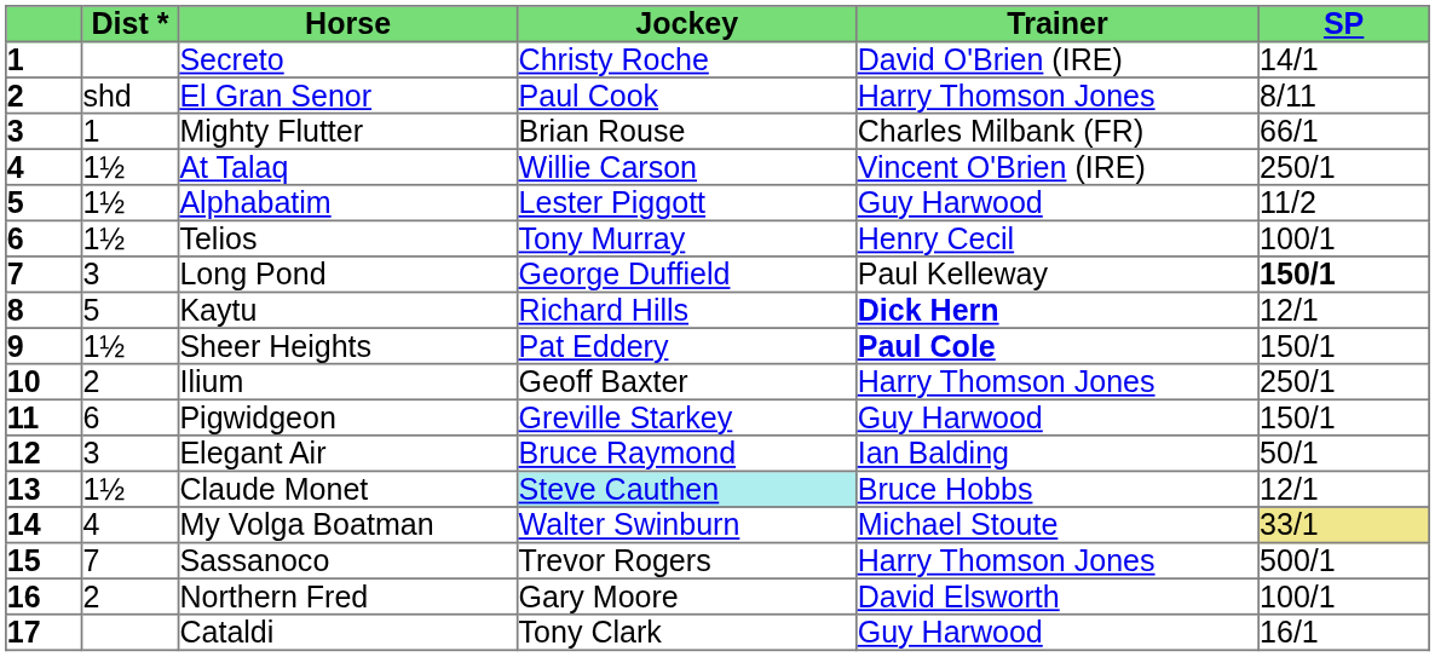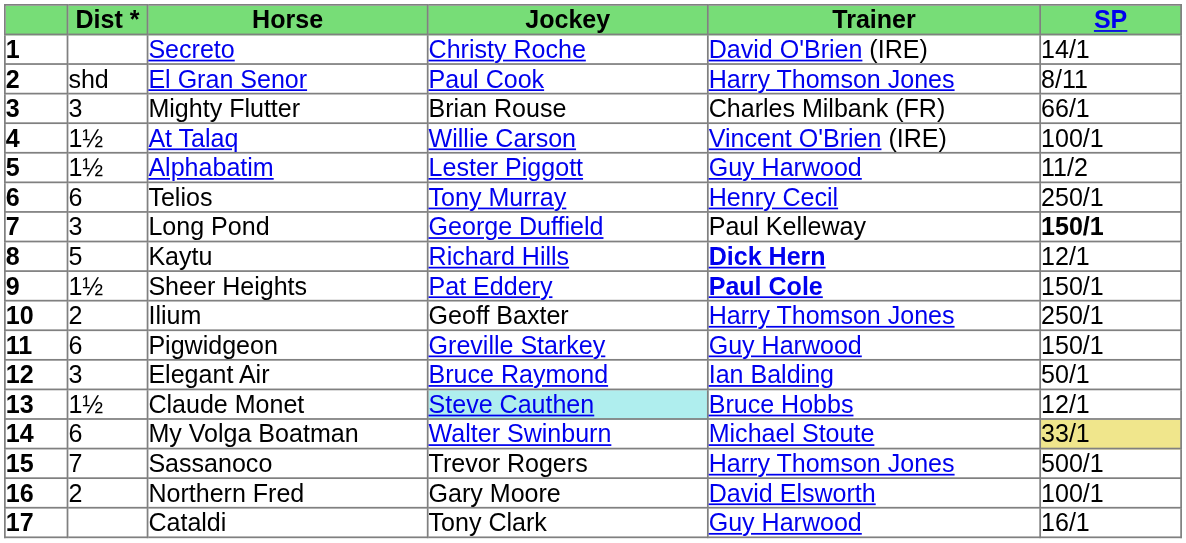 <table border="1" cellpadding="0" style="border-collapse: collapse; font-size:90%">
 <tr bgcolor="#77dd77" align="center">
 <td width="35px"></td>
 <td width="45px"><strong>Dist *</strong></td>
 <td width="160px"><strong>Horse</strong></td>
 <td width="160px"><strong>Jockey</strong></td>
 <td width="190px"><strong>Trainer</strong></td>
 <td width="80px"><strong><a href='#'>SP</a></strong></td>
 </tr>
 <tr>
 <td><strong>1</strong></td>
 <td></td>
 <td><a href='#'>Secreto</a></td>
 <td><a href='#'>Christy Roche</a></td>
 <td><a href='#'>David O'Brien</a> (IRE)</td>
 <td>14/1</td>
 </tr>
 <tr>
 <td><strong>2</strong></td>
 <td>shd</td>
 <td><a href='#'>El Gran Senor</a></td>
 <td><a href='#'>Paul Cook</a></td>
 <td><a href='#'>Harry Thomson Jones</a></td>
 <td>8/11</td>
 </tr>
 <tr>
 <td><strong>3</strong></td>
-<td>1</td>
+<td>3</td>
 <td>Mighty Flutter</td>
 <td>Brian Rouse</td>
 <td>Charles Milbank (FR)</td>
 <td>66/1</td>
 </tr>
 <tr>
 <td><strong>4</strong></td>
 <td>1½</td>
 <td><a href='#'>At Talaq</a></td>
 <td><a href='#'>Willie Carson</a></td>
 <td><a href='#'>Vincent O'Brien</a> (IRE)</td>
-<td>250/1</td>
+<td>100/1</td>
 </tr>
 <tr>
 <td><strong>5</strong></td>
 <td>1½</td>
 <td><a href='#'>Alphabatim</a></td>
 <td><a href='#'>Lester Piggott</a></td>
 <td><a href='#'>Guy Harwood</a></td>
 <td>11/2</td>
 </tr>
 <tr>
 <td><strong>6</strong></td>
-<td>1½</td>
+<td>6</td>
 <td>Telios</td>
 <td><a href='#'>Tony  Murray</a></td>
 <td><a href='#'>Henry Cecil</a></td>
-<td>100/1</td>
+<td>250/1</td>
 </tr>
 <tr>
 <td><strong>7</strong></td>
 <td>3</td>
 <td>Long Pond</td>
 <td><a href='#'>George Duffield</a></td>
 <td>Paul Kelleway</td>
 <td><strong>150/1</strong></td>
 </tr>
 <tr>
 <td><strong>8</strong></td>
 <td>5</td>
 <td>Kaytu</td>
 <td><a href='#'>Richard Hills</a></td>
 <td><strong><a href='#'>Dick Hern</a></strong></td>
 <td>12/1</td>
 </tr>
 <tr>
 <td><strong>9</strong></td>
 <td>1½</td>
 <td>Sheer Heights</td>
 <td><a href='#'>Pat Eddery</a></td>
 <td><strong><a href='#'>Paul Cole</a></strong></td>
 <td>150/1</td>
 </tr>
 <tr>
 <td><strong>10</strong></td>
 <td>2</td>
 <td>Ilium</td>
 <td>Geoff Baxter</td>
 <td><a href='#'>Harry Thomson Jones</a></td>
 <td>250/1</td>
 </tr>
 <tr>
 <td><strong>11</strong></td>
 <td>6</td>
 <td>Pigwidgeon</td>
 <td><a href='#'>Greville Starkey</a></td>
 <td><a href='#'>Guy Harwood</a></td>
 <td>150/1</td>
 </tr>
 <tr>
 <td><strong>12</strong></td>
 <td>3</td>
 <td>Elegant Air</td>
 <td><a href='#'>Bruce Raymond</a></td>
 <td><a href='#'>Ian Balding</a></td>
 <td>50/1</td>
 </tr>
 <tr>
 <td><strong>13</strong></td>
 <td>1½</td>
 <td>Claude Monet</td>
 <td style="background: paleturquoise;"><a href='#'>Steve Cauthen</a></td>
 <td><a href='#'>Bruce Hobbs</a></td>
 <td>12/1</td>
 </tr>
 <tr>
 <td><strong>14</strong></td>
-<td>4</td>
+<td>6</td>
 <td>My Volga Boatman</td>
 <td><a href='#'>Walter Swinburn</a></td>
 <td><a href='#'>Michael Stoute</a></td>
 <td style="background: khaki;">33/1</td>
 </tr>
 <tr>
 <td><strong>15</strong></td>
 <td>7</td>
 <td>Sassanoco</td>
 <td>Trevor Rogers</td>
 <td><a href='#'>Harry Thomson Jones</a></td>
 <td>500/1</td>
 </tr>
 <tr>
 <td><strong>16</strong></td>
 <td>2</td>
 <td>Northern Fred</td>
 <td>Gary Moore</td>
 <td><a href='#'>David Elsworth</a></td>
 <td>100/1</td>
 </tr>
 <tr>
 <td><strong>17</strong></td>
 <td></td>
 <td>Cataldi</td>
 <td>Tony Clark</td>
 <td><a href='#'>Guy Harwood</a></td>
 <td>16/1</td>
 </tr>
 </table>
